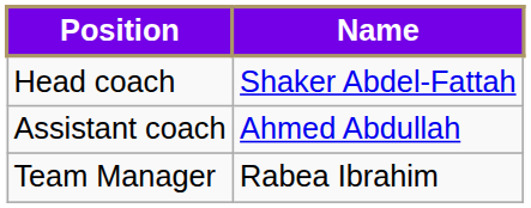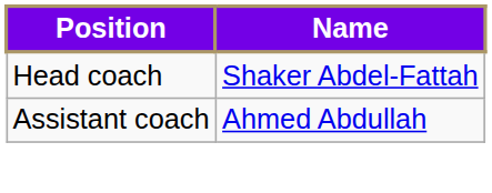 <table class="wikitable">
 <tr>
 <th style="color:#FFFFFF; background: #7300E6; border:2px solid #AB9767;">Position</th>
 <th style="color:#FFFFFF; background: #7300E6; border:2px solid #AB9767;">Name</th>
 </tr>
 <tr>
 <td>Head coach</td>
 <td> <a href='#'>Shaker Abdel-Fattah</a></td>
 </tr>
 <tr>
 <td>Assistant coach</td>
 <td> <a href='#'>Ahmed Abdullah</a></td>
 </tr>
-<tr>
-<td>Team Manager</td>
-<td> Rabea Ibrahim</td>
-</tr>
 </table>
